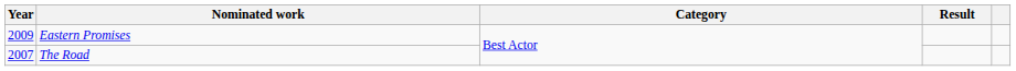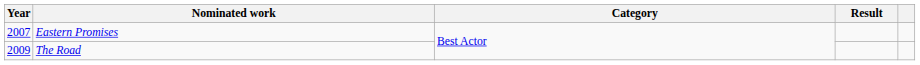 <table class="wikitable sortable">
 <tr>
 <th scope="col" style="width:1em;">Year</th>
 <th scope="col" style="width:35em;">Nominated work</th>
 <th scope="col" style="width:35em;">Category</th>
 <th scope="col" style="width:5em;">Result</th>
 <th scope="col" style="width:1em;" class="unsortable"></th>
 </tr>
 <tr>
-<td><a href='#'>2009</a></td>
+<td><a href='#'>2007</a></td>
 <td><em><a href='#'>Eastern Promises</a></em></td>
 <td rowspan="2"><a href='#'>Best Actor</a></td>
 <td></td>
 <td style="text-align:center;"></td>
 </tr>
 <tr>
-<td><a href='#'>2007</a></td>
+<td><a href='#'>2009</a></td>
 <td><em><a href='#'>The Road</a></em></td>
 <td></td>
 <td style="text-align:center;"></td>
 </tr>
 </table>
